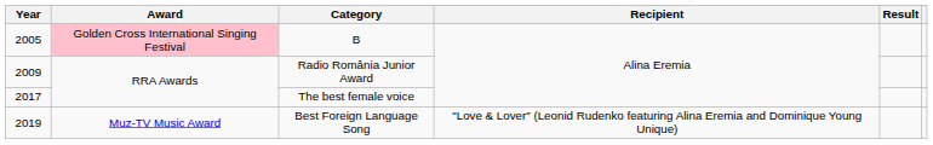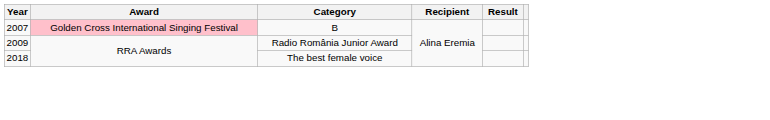 <table class="wikitable plainrowheaders" style="text-align:center;">
 <tr>
 <th style="width:5%;">Year</th>
 <th>Award</th>
 <th>Category</th>
 <th>Recipient</th>
 <th>Result</th>
 <th></th>
 </tr>
 <tr>
-<td>2005</td>
+<td>2007</td>
 <td style="background: pink;">Golden Cross International Singing Festival</td>
 <td>B</td>
 <td rowspan="3" scope="row">Alina Eremia</td>
 <td></td>
 <td style="text-align:center;"></td>
 </tr>
 <tr>
 <td>2009</td>
 <td rowspan="2">RRA Awards</td>
 <td>Radio România Junior Award</td>
 <td></td>
 <td style="text-align:center;"></td>
 </tr>
 <tr>
-<td>2017</td>
+<td>2018</td>
 <td>The best female voice</td>
 <td></td>
 <td style="text-align:center;"></td>
 </tr>
-<tr>
-<td>2019</td>
-<td><a href='#'>Muz-TV Music Award</a></td>
-<td>Best Foreign Language Song</td>
-<td>"Love & Lover" (Leonid Rudenko featuring Alina Eremia and Dominique Young Unique)</td>
-<td></td>
-<td style="text-align:center;"></td>
-</tr>
 </table>
